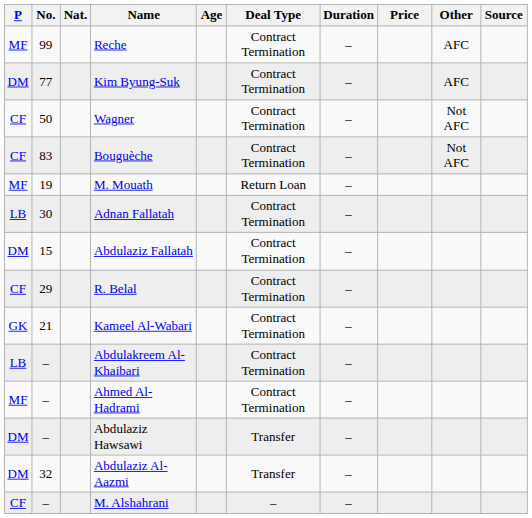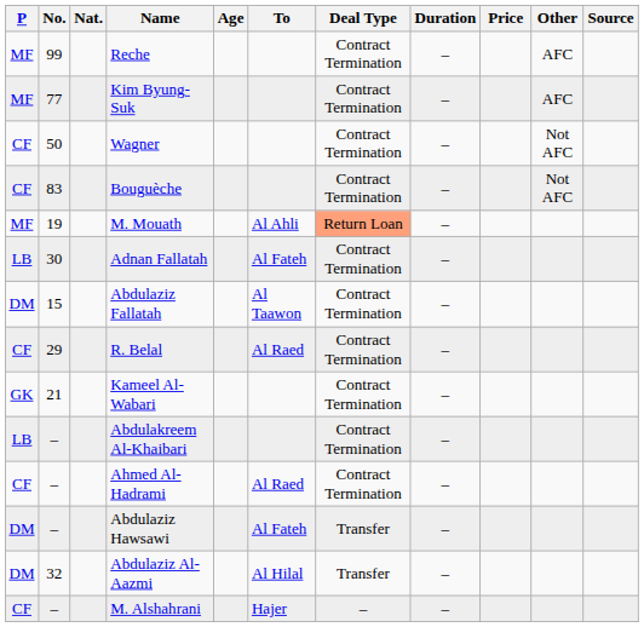 <table class="wikitable" style="font-size: 95%; text-align: center;">
 <tr>
 <th style="width:  20px;"><a href='#'>P</a></th>
 <th style="width:  30px;">No.</th>
 <th style="width:  30px;">Nat.</th>
 <th style="width: 150px;">Name</th>
 <th style="width:  30px;">Age</th>
+<th style="width: 100px;">To</th>
 <th style="width: 130px;">Deal Type</th>
 <th style="width:  60px;">Duration</th>
 <th style="width:  80px;">Price</th>
 <th style="width:  60px;">Other</th>
 <th style="width:  50px;">Source</th>
 </tr>
 <tr>
 <td><a href='#'>MF</a></td>
 <td>99</td>
 <td></td>
 <td align=left><a href='#'>Reche</a></td>
 <td></td>
+<td align=left></td>
 <td>Contract Termination</td>
 <td>–</td>
 <td></td>
 <td>AFC</td>
 <td></td>
 </tr>
 <tr bgcolor="#EEEEEE">
-<td><a href='#'>DM</a></td>
+<td><a href='#'>MF</a></td>
 <td>77</td>
 <td></td>
 <td align=left><a href='#'>Kim Byung-Suk</a></td>
 <td></td>
+<td align=left></td>
 <td>Contract Termination</td>
 <td>–</td>
 <td></td>
 <td>AFC</td>
 <td></td>
 </tr>
 <tr>
 <td><a href='#'>CF</a></td>
 <td>50</td>
 <td></td>
 <td align=left><a href='#'>Wagner</a></td>
 <td></td>
+<td align=left></td>
 <td>Contract Termination</td>
 <td>–</td>
 <td></td>
 <td>Not AFC</td>
 <td></td>
 </tr>
 <tr bgcolor="#EEEEEE">
 <td><a href='#'>CF</a></td>
 <td>83</td>
 <td></td>
 <td align=left><a href='#'>Bouguèche</a></td>
 <td></td>
+<td align=left></td>
 <td>Contract Termination</td>
 <td>–</td>
 <td></td>
 <td>Not AFC</td>
 <td></td>
 </tr>
 <tr>
 <td><a href='#'>MF</a></td>
 <td>19</td>
 <td></td>
 <td align=left><a href='#'>M. Mouath</a></td>
 <td></td>
-<td>Return Loan</td>
+<td align=left> <a href='#'>Al Ahli</a></td>
+<td style="background: lightsalmon;">Return Loan</td>
 <td>–</td>
 <td></td>
 <td></td>
 <td></td>
 </tr>
 <tr bgcolor="#EEEEEE">
 <td><a href='#'>LB</a></td>
 <td>30</td>
 <td></td>
 <td align=left><a href='#'>Adnan Fallatah</a></td>
 <td></td>
+<td align=left> <a href='#'>Al Fateh</a></td>
 <td>Contract Termination</td>
 <td>–</td>
 <td></td>
 <td></td>
 <td></td>
 </tr>
 <tr>
 <td><a href='#'>DM</a></td>
 <td>15</td>
 <td></td>
 <td align=left><a href='#'>Abdulaziz Fallatah</a></td>
 <td></td>
+<td align=left> <a href='#'>Al Taawon</a></td>
 <td>Contract Termination</td>
 <td>–</td>
 <td></td>
 <td></td>
 <td></td>
 </tr>
 <tr bgcolor="#EEEEEE">
 <td><a href='#'>CF</a></td>
 <td>29</td>
 <td></td>
 <td align=left><a href='#'>R. Belal</a></td>
 <td></td>
+<td align=left> <a href='#'>Al Raed</a></td>
 <td>Contract Termination</td>
 <td>–</td>
 <td></td>
 <td></td>
 <td></td>
 </tr>
 <tr>
 <td><a href='#'>GK</a></td>
 <td>21</td>
 <td></td>
 <td align=left><a href='#'>Kameel Al-Wabari</a></td>
 <td></td>
+<td align=left></td>
 <td>Contract Termination</td>
 <td>–</td>
 <td></td>
 <td></td>
 <td></td>
 </tr>
 <tr bgcolor="#EEEEEE">
 <td><a href='#'>LB</a></td>
 <td>–</td>
 <td></td>
 <td align=left><a href='#'>Abdulakreem Al-Khaibari</a></td>
 <td></td>
+<td align=left></td>
 <td>Contract Termination</td>
 <td>–</td>
 <td></td>
 <td></td>
 <td></td>
 </tr>
 <tr>
-<td><a href='#'>MF</a></td>
+<td><a href='#'>CF</a></td>
 <td>–</td>
 <td></td>
 <td align=left><a href='#'>Ahmed Al-Hadrami</a></td>
 <td></td>
+<td align=left> <a href='#'>Al Raed</a></td>
 <td>Contract Termination</td>
 <td>–</td>
 <td></td>
 <td></td>
 <td></td>
 </tr>
 <tr bgcolor="#EEEEEE">
 <td><a href='#'>DM</a></td>
 <td>–</td>
 <td></td>
 <td align=left>Abdulaziz Hawsawi</td>
 <td></td>
+<td align=left> <a href='#'>Al Fateh</a></td>
 <td>Transfer</td>
 <td>–</td>
 <td></td>
 <td></td>
 <td></td>
 </tr>
 <tr>
 <td><a href='#'>DM</a></td>
 <td>32</td>
 <td></td>
 <td align=left><a href='#'>Abdulaziz Al-Aazmi</a></td>
 <td></td>
+<td align=left> <a href='#'>Al Hilal</a></td>
 <td>Transfer</td>
 <td>–</td>
 <td></td>
 <td></td>
 <td></td>
 </tr>
 <tr bgcolor="#EEEEEE">
 <td><a href='#'>CF</a></td>
 <td>–</td>
 <td></td>
 <td align=left><a href='#'>M. Alshahrani</a></td>
 <td></td>
+<td align=left> <a href='#'>Hajer</a></td>
 <td>–</td>
 <td>–</td>
 <td></td>
 <td></td>
 <td></td>
 </tr>
 </table>
